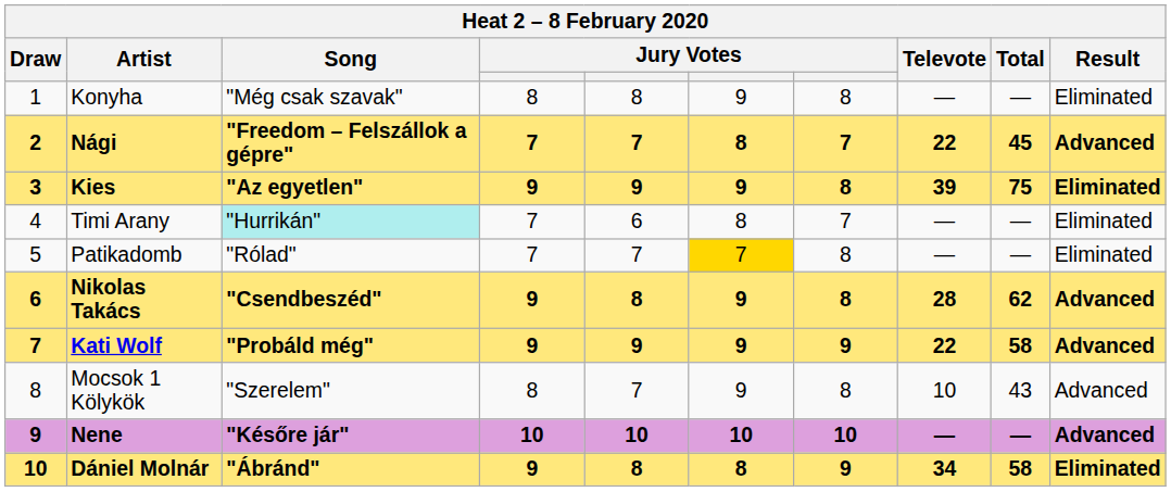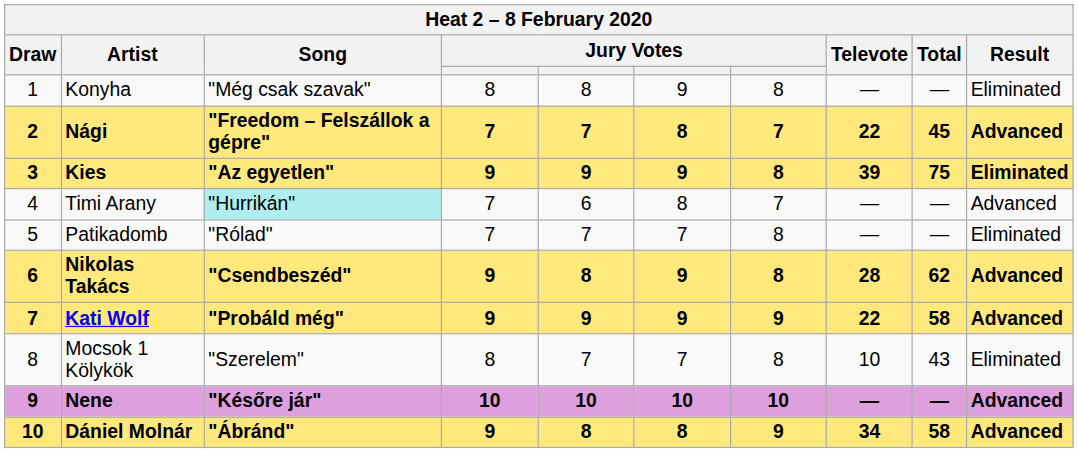 <table class="sortable wikitable" width="100%" style="text-align:center;">
 <tr>
 <th colspan="10">Heat 2 – 8 February 2020</th>
 </tr>
 <tr>
 <th rowspan="2">Draw</th>
 <th rowspan="2">Artist</th>
 <th rowspan="2">Song</th>
 <th colspan="4">Jury Votes</th>
 <th rowspan="2">Televote</th>
 <th rowspan="2">Total</th>
 <th rowspan="2">Result</th>
 </tr>
 <tr>
 <th width="9%"><small></small></th>
 <th width="9%"><small></small></th>
 <th width="9%"><small></small></th>
 <th width="9%"><small></small></th>
 </tr>
 <tr>
 <td>1</td>
 <td align="left">Konyha</td>
 <td align="left">"Még csak szavak"</td>
 <td>8</td>
 <td>8</td>
 <td>9</td>
 <td>8</td>
 <td>—</td>
 <td>—</td>
 <td align="left">Eliminated</td>
 </tr>
 <tr style="font-weight:bold; background:#ffe87c;">
 <td>2</td>
 <td align="left">Nági</td>
 <td align="left">"Freedom – Felszállok a gépre"</td>
 <td>7</td>
 <td>7</td>
 <td>8</td>
 <td>7</td>
 <td>22</td>
 <td>45</td>
 <td align="left">Advanced</td>
 </tr>
 <tr style="font-weight:bold; background:#ffe87c;">
 <td>3</td>
 <td align="left">Kies</td>
 <td align="left">"Az egyetlen"</td>
 <td>9</td>
 <td>9</td>
 <td>9</td>
 <td>8</td>
 <td>39</td>
 <td>75</td>
 <td align="left">Eliminated</td>
 </tr>
 <tr>
 <td>4</td>
 <td align="left">Timi Arany</td>
 <td align="left" style="background: paleturquoise;">"Hurrikán"</td>
 <td>7</td>
 <td>6</td>
 <td>8</td>
 <td>7</td>
 <td>—</td>
 <td>—</td>
-<td align="left">Eliminated</td>
+<td align="left">Advanced</td>
 </tr>
 <tr>
 <td>5</td>
 <td align="left">Patikadomb</td>
 <td align="left">"Rólad"</td>
 <td>7</td>
 <td>7</td>
-<td style="background: gold;">7</td>
+<td>7</td>
 <td>8</td>
 <td>—</td>
 <td>—</td>
 <td align="left">Eliminated</td>
 </tr>
 <tr style="font-weight:bold; background:#ffe87c;">
 <td>6</td>
 <td align="left">Nikolas Takács</td>
 <td align="left">"Csendbeszéd"</td>
 <td>9</td>
 <td>8</td>
 <td>9</td>
 <td>8</td>
 <td>28</td>
 <td>62</td>
 <td align="left">Advanced</td>
 </tr>
 <tr style="font-weight:bold; background:#ffe87c;">
 <td>7</td>
 <td align="left"><a href='#'>Kati Wolf</a></td>
 <td align="left">"Probáld még"</td>
 <td>9</td>
 <td>9</td>
 <td>9</td>
 <td>9</td>
 <td>22</td>
 <td>58</td>
 <td align="left">Advanced</td>
 </tr>
 <tr>
 <td>8</td>
 <td align="left">Mocsok 1 Kölykök</td>
 <td align="left">"Szerelem"</td>
 <td>8</td>
 <td>7</td>
-<td>9</td>
+<td>7</td>
 <td>8</td>
 <td>10</td>
 <td>43</td>
-<td align="left">Advanced</td>
+<td align="left">Eliminated</td>
 </tr>
 <tr style="font-weight:bold; background:#DDA0DD">
 <td>9</td>
 <td align="left">Nene</td>
 <td align="left">"Későre jár"</td>
 <td>10</td>
 <td>10</td>
 <td>10</td>
 <td>10</td>
 <td>—</td>
 <td>—</td>
 <td align="left">Advanced</td>
 </tr>
 <tr style="font-weight:bold; background:#ffe87c;">
 <td>10</td>
 <td align="left">Dániel Molnár</td>
 <td align="left">"Ábránd"</td>
 <td>9</td>
 <td>8</td>
 <td>8</td>
 <td>9</td>
 <td>34</td>
 <td>58</td>
-<td align="left">Eliminated</td>
+<td align="left">Advanced</td>
 </tr>
 </table>
